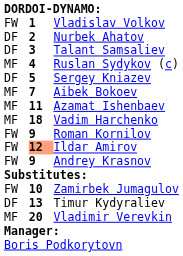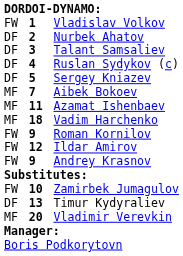 <table style="font-size: 90%" cellspacing="0" cellpadding="0">
 <tr>
 <td colspan="4"><strong>DORDOI-DYNAMO:</strong></td>
 </tr>
 <tr>
 <th width="25"></th>
 <th width="25"></th>
 </tr>
 <tr>
 <td>FW</td>
 <td><strong>1</strong></td>
 <td><a href='#'>Vladislav Volkov</a></td>
 </tr>
 <tr>
 <td>DF</td>
 <td><strong>2</strong></td>
 <td><a href='#'>Nurbek Ahatov</a></td>
 </tr>
 <tr>
 <td>DF</td>
 <td><strong>3</strong></td>
 <td><a href='#'>Talant Samsaliev</a></td>
 </tr>
 <tr>
-<td>MF</td>
+<td>DF</td>
 <td><strong>4</strong></td>
 <td><a href='#'>Ruslan Sydykov</a> (<a href='#'>c</a>)</td>
 </tr>
 <tr>
 <td>DF</td>
 <td><strong>5</strong></td>
 <td><a href='#'>Sergey Kniazev</a></td>
 </tr>
 <tr>
 <td>MF</td>
 <td><strong>7</strong></td>
 <td><a href='#'>Aibek Bokoev</a></td>
 </tr>
 <tr>
 <td>MF</td>
 <td><strong>11</strong></td>
 <td><a href='#'>Azamat Ishenbaev</a></td>
 <td></td>
 <td></td>
 </tr>
 <tr>
 <td>MF</td>
 <td><strong>18</strong></td>
 <td><a href='#'>Vadim Harchenko</a></td>
 </tr>
 <tr>
 <td>FW</td>
 <td><strong>9</strong></td>
 <td><a href='#'>Roman Kornilov</a></td>
 <td></td>
 </tr>
 <tr>
 <td>FW</td>
-<td style="background: lightsalmon;"><strong>12</strong></td>
+<td><strong>12</strong></td>
 <td><a href='#'>Ildar Amirov</a></td>
 <td></td>
 <td></td>
 </tr>
 <tr>
 <td>FW</td>
 <td><strong>9</strong></td>
 <td><a href='#'>Andrey Krasnov</a></td>
 <td></td>
 <td></td>
 </tr>
 <tr>
 <td colspan=4><strong>Substitutes:</strong></td>
 </tr>
 <tr>
 <td>FW</td>
 <td><strong>10</strong></td>
 <td><a href='#'>Zamirbek Jumagulov</a></td>
 <td></td>
 <td></td>
 </tr>
 <tr>
 <td>DF</td>
 <td><strong>13</strong></td>
 <td>Timur Kydyraliev</td>
 <td></td>
 <td></td>
 </tr>
 <tr>
 <td>MF</td>
 <td><strong>20</strong></td>
 <td><a href='#'>Vladimir Verevkin</a></td>
 <td></td>
 <td></td>
 </tr>
 <tr>
 <td colspan=4><strong>Manager:</strong></td>
 </tr>
 <tr>
 <td colspan="4"> <a href='#'>Boris Podkorytovn</a></td>
 </tr>
 </table>
